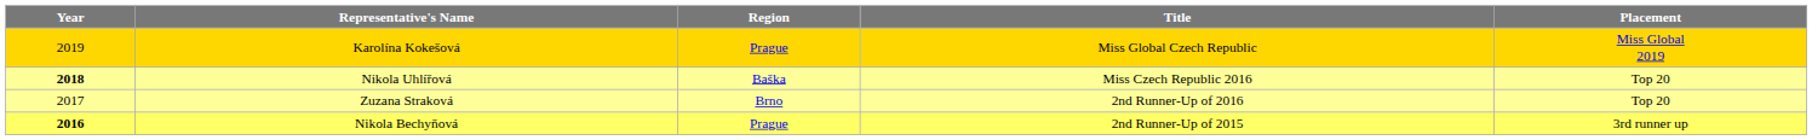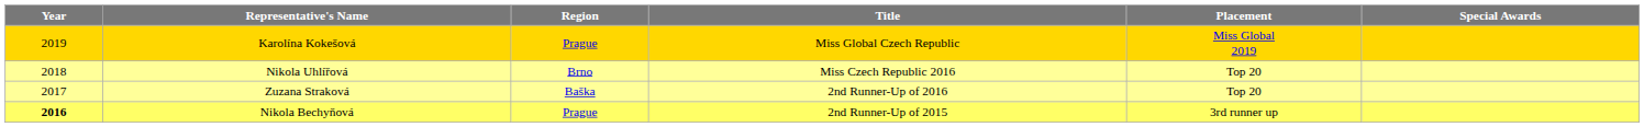 <table class="wikitable" style="font-size: 95%; text-align:center; width:100%">
 <tr>
 <th style="background-color:#787878;color:#FFFFFF;">Year</th>
 <th style="background-color:#787878;color:#FFFFFF;">Representative's Name</th>
 <th style="background-color:#787878;color:#FFFFFF;">Region</th>
 <th style="background-color:#787878;color:#FFFFFF;">Title</th>
 <th style="background-color:#787878;color:#FFFFFF;">Placement</th>
+<th style="background-color:#787878;color:#FFFFFF;">Special Awards</th>
 </tr>
 <tr style="background-color:GOLD;">
 <td>2019</td>
 <td>Karolína Kokešová</td>
 <td><a href='#'>Prague</a></td>
 <td>Miss Global Czech Republic</td>
 <td><a href='#'>Miss Global<br>2019</a></td>
+<td></td>
 </tr>
 <tr style="background-color:#FFFF99; ">
-<td><strong>2018</strong></td>
+<td>2018</td>
 <td>Nikola Uhlířová</td>
-<td><a href='#'>Baška</a></td>
+<td><a href='#'>Brno</a></td>
 <td>Miss Czech Republic 2016</td>
 <td>Top 20</td>
+<td></td>
 </tr>
 <tr style="background-color:#FFFF99; ">
 <td>2017</td>
 <td>Zuzana Straková</td>
-<td><a href='#'>Brno</a></td>
+<td><a href='#'>Baška</a></td>
 <td>2nd Runner-Up of 2016</td>
 <td>Top 20</td>
+<td></td>
 </tr>
 <tr style="background-color:#FFFF66;">
 <td><strong>2016</strong></td>
 <td>Nikola Bechyňová</td>
 <td><a href='#'>Prague</a></td>
 <td>2nd Runner-Up of 2015</td>
 <td>3rd runner up</td>
+<td></td>
 </tr>
 </table>
